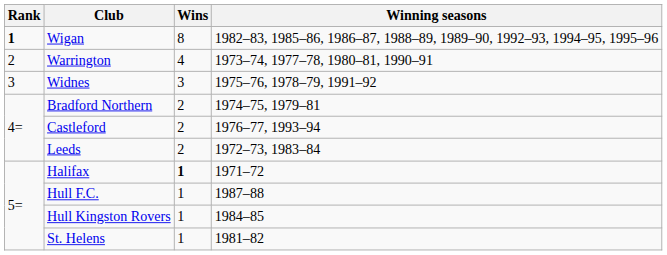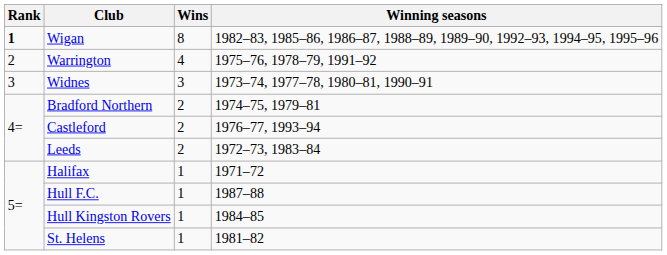 <table class="wikitable" style="text-align: left;">
 <tr>
 <th>Rank</th>
 <th>Club</th>
 <th>Wins</th>
 <th>Winning seasons</th>
 </tr>
 <tr>
 <td><strong>1</strong></td>
 <td><a href='#'>Wigan</a></td>
 <td>8</td>
 <td>1982–83, 1985–86, 1986–87, 1988–89, 1989–90, 1992–93, 1994–95, 1995–96</td>
 </tr>
 <tr>
 <td>2</td>
 <td><a href='#'>Warrington</a></td>
 <td>4</td>
-<td>1973–74, 1977–78, 1980–81, 1990–91</td>
+<td>1975–76, 1978–79, 1991–92</td>
 </tr>
 <tr>
 <td>3</td>
 <td><a href='#'>Widnes</a></td>
 <td>3</td>
-<td>1975–76, 1978–79, 1991–92</td>
+<td>1973–74, 1977–78, 1980–81, 1990–91</td>
 </tr>
 <tr>
 <td rowspan=3>4=</td>
 <td><a href='#'>Bradford Northern</a></td>
 <td>2</td>
 <td>1974–75, 1979–81</td>
 </tr>
 <tr>
 <td><a href='#'>Castleford</a></td>
 <td>2</td>
 <td>1976–77, 1993–94</td>
 </tr>
 <tr>
 <td><a href='#'>Leeds</a></td>
 <td>2</td>
 <td>1972–73, 1983–84</td>
 </tr>
 <tr>
 <td rowspan=4>5=</td>
 <td><a href='#'>Halifax</a></td>
-<td><strong>1</strong></td>
+<td>1</td>
 <td>1971–72</td>
 </tr>
 <tr>
 <td><a href='#'>Hull F.C.</a></td>
 <td>1</td>
 <td>1987–88</td>
 </tr>
 <tr>
 <td><a href='#'>Hull Kingston Rovers</a></td>
 <td>1</td>
 <td>1984–85</td>
 </tr>
 <tr>
 <td><a href='#'>St. Helens</a></td>
 <td>1</td>
 <td>1981–82</td>
 </tr>
 </table>
